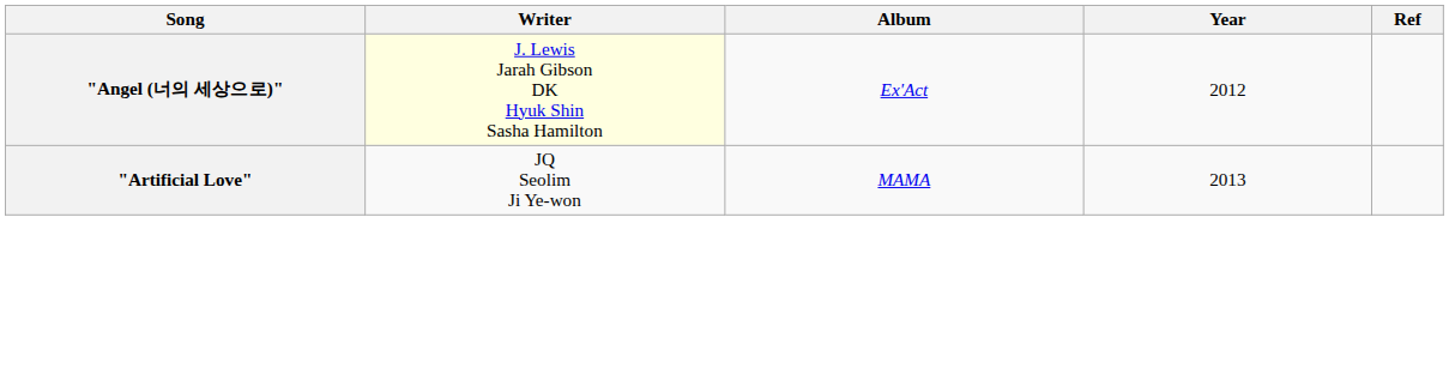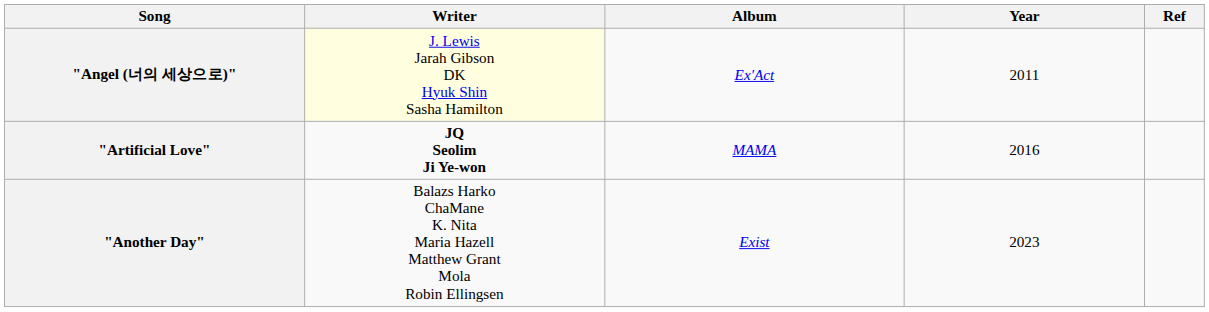 <table class="wikitable" style="text-align:center; width:100%">
 <tr>
 <th style="width:25%">Song</th>
 <th style="width:25%">Writer</th>
 <th style="width:25%">Album</th>
 <th style="width:20%">Year</th>
 <th style="width:5%">Ref</th>
 </tr>
 <tr>
 <th scope="row">"Angel (너의 세상으로)"</th>
 <td style="background: lightyellow;"><a href='#'>J. Lewis</a><br>Jarah Gibson<br>DK<br><a href='#'>Hyuk Shin</a><br>Sasha Hamilton</td>
 <td><em><a href='#'>Ex'Act</a></em></td>
-<td>2012</td>
+<td>2011</td>
 <td></td>
 </tr>
 <tr>
 <th scope="row">"Artificial Love"</th>
-<td>JQ<br>Seolim<br>Ji Ye-won</td>
+<td><strong>JQ<br>Seolim<br>Ji Ye-won</strong></td>
 <td><em><a href='#'>MAMA</a></em></td>
-<td>2013</td>
+<td>2016</td>
+<td></td>
+</tr>
+<tr>
+<th scope="row">"Another Day"</th>
+<td>Balazs Harko<br>ChaMane<br>K. Nita<br>Maria Hazell<br>Matthew Grant<br>Mola<br>Robin Ellingsen</td>
+<td><em><a href='#'>Exist</a></em></td>
+<td>2023</td>
 <td></td>
 </tr>
 </table>
